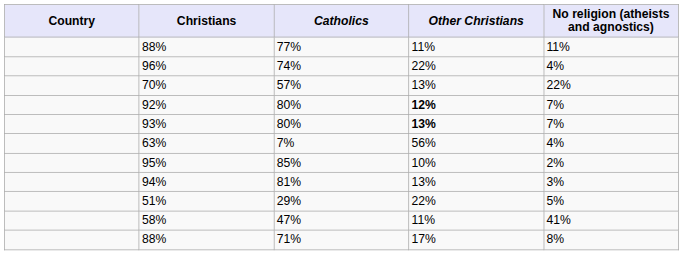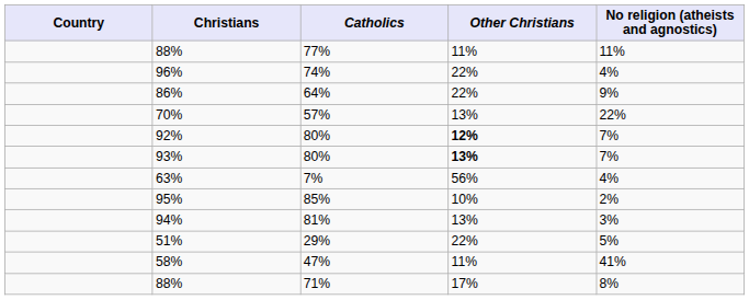 <table class="wikitable sortable">
 <tr>
 <th style="width:170px; px; background:Lavender; color:Black;">Country</th>
 <th style="width:170px; px; background:Lavender; color:Black;">Christians</th>
 <th style="width:170px; px; background:Lavender; color:Black;"><em>Catholics</em></th>
 <th style="width:170px; px; background:Lavender; color:Black;"><em>Other Christians</em></th>
 <th style="width:170px; px; background:Lavender; color:Black;">No religion (atheists and agnostics)</th>
 </tr>
 <tr>
 <td><strong></strong></td>
 <td>88%</td>
 <td>77%</td>
 <td>11%</td>
 <td>11%</td>
 </tr>
 <tr>
 <td><strong></strong></td>
 <td>96%</td>
 <td>74%</td>
 <td>22%</td>
 <td>4%</td>
+</tr>
+<tr>
+<td><strong></strong></td>
+<td>86%</td>
+<td>64%</td>
+<td>22%</td>
+<td>9%</td>
 </tr>
 <tr>
 <td><strong></strong></td>
 <td>70%</td>
 <td>57%</td>
 <td>13%</td>
 <td>22%</td>
 </tr>
 <tr>
 <td><strong> </strong></td>
 <td>92%</td>
 <td>80%</td>
 <td><strong>12%</strong></td>
 <td>7%</td>
 </tr>
 <tr>
 <td><strong> </strong></td>
 <td>93%</td>
 <td>80%</td>
 <td><strong>13%</strong></td>
 <td>7%</td>
 </tr>
 <tr>
 <td><strong> </strong></td>
 <td>63%</td>
 <td>7%</td>
 <td>56%</td>
 <td>4%</td>
 </tr>
 <tr>
 <td><strong></strong></td>
 <td>95%</td>
 <td>85%</td>
 <td>10%</td>
 <td>2%</td>
 </tr>
 <tr>
 <td><strong></strong></td>
 <td>94%</td>
 <td>81%</td>
 <td>13%</td>
 <td>3%</td>
 </tr>
 <tr>
 <td><strong></strong></td>
 <td>51%</td>
 <td>29%</td>
 <td>22%</td>
 <td>5%</td>
 </tr>
 <tr>
 <td><strong></strong></td>
 <td>58%</td>
 <td>47%</td>
 <td>11%</td>
 <td>41%</td>
 </tr>
 <tr>
 <td><strong></strong></td>
 <td>88%</td>
 <td>71%</td>
 <td>17%</td>
 <td>8%</td>
 </tr>
 </table>
